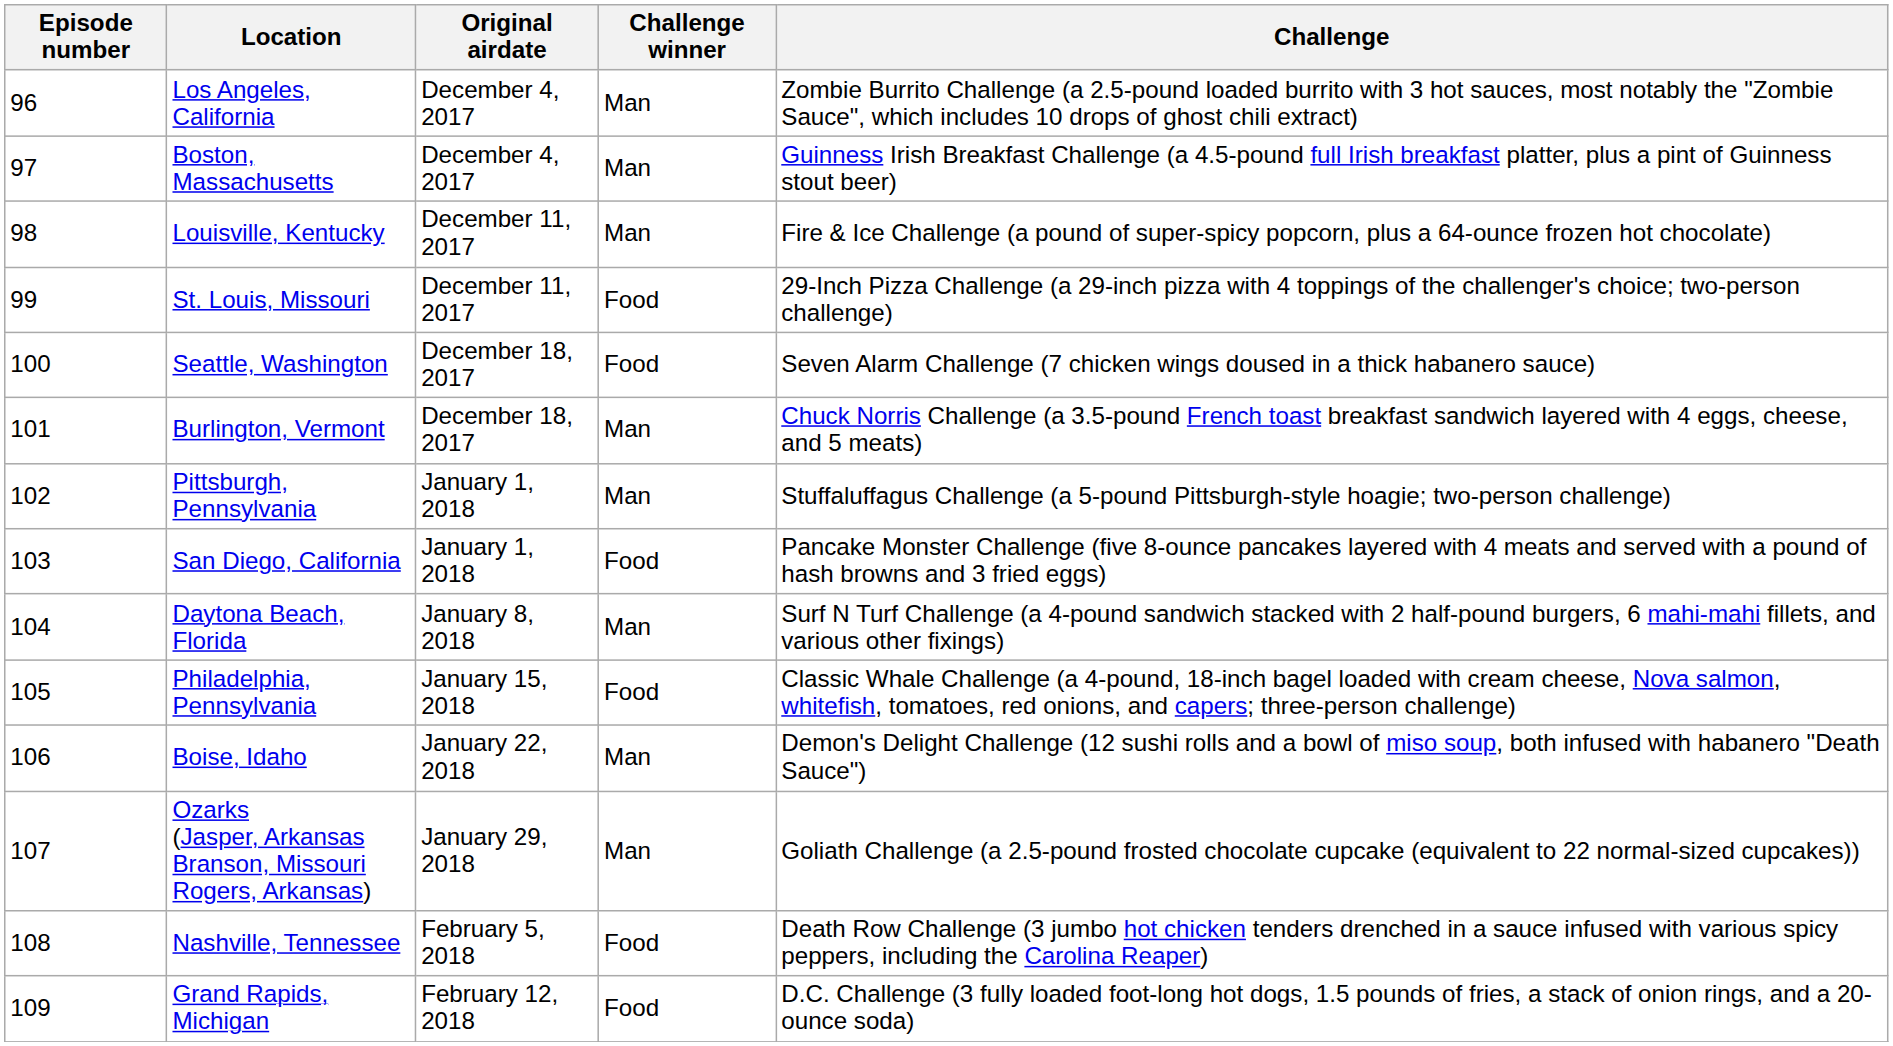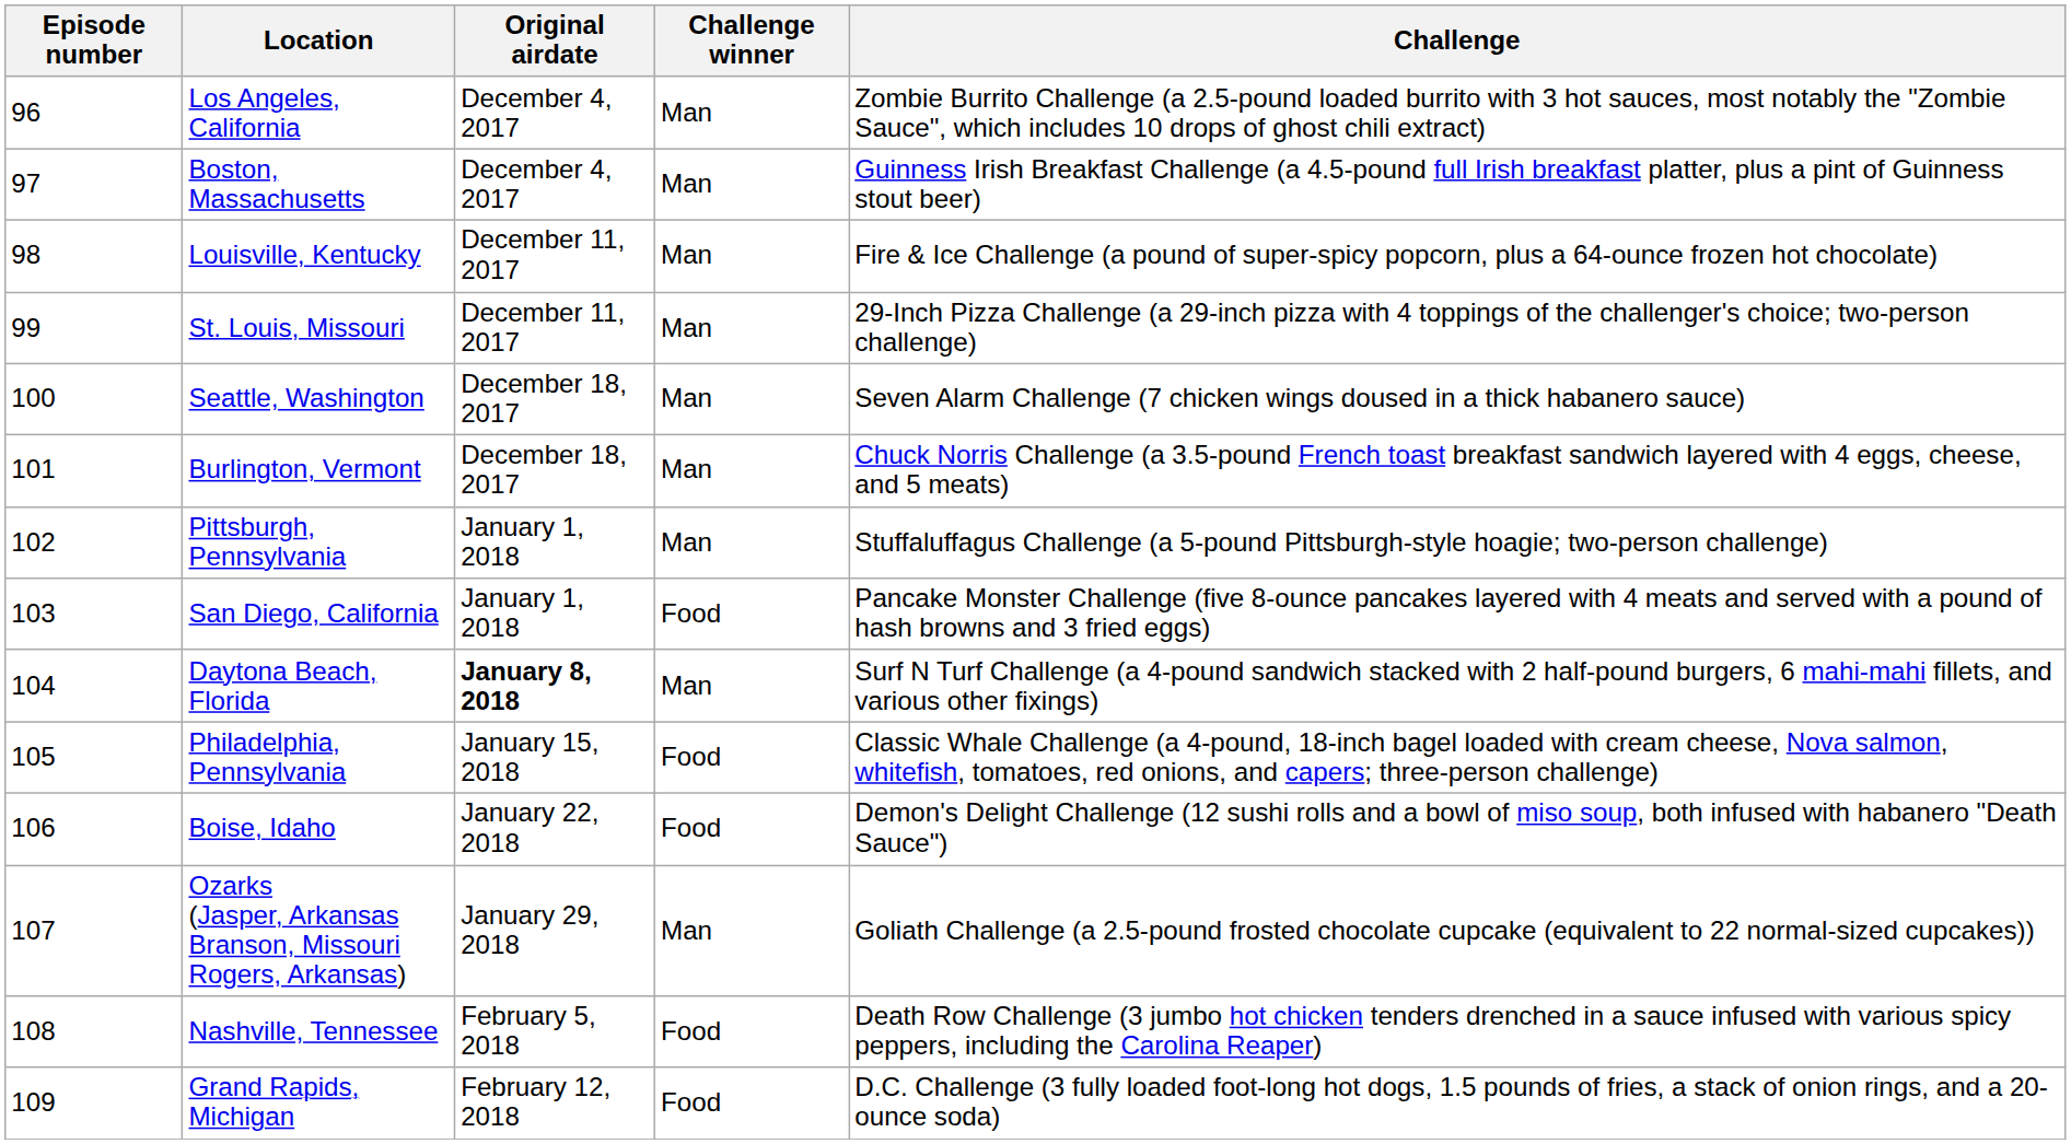 <table class="wikitable sortable" border="2" style="background: White;">
 <tr>
 <th>Episode number</th>
 <th>Location</th>
 <th>Original airdate</th>
 <th>Challenge winner</th>
 <th>Challenge</th>
 </tr>
 <tr>
 <td>96</td>
 <td><a href='#'>Los Angeles, California</a></td>
 <td>December 4, 2017</td>
 <td>Man</td>
 <td>Zombie Burrito Challenge (a 2.5-pound loaded burrito with 3 hot sauces, most notably the "Zombie Sauce", which includes 10 drops of ghost chili extract)</td>
 </tr>
 <tr>
 <td>97</td>
 <td><a href='#'>Boston, Massachusetts</a></td>
 <td>December 4, 2017</td>
 <td>Man</td>
 <td><a href='#'>Guinness</a> Irish Breakfast Challenge (a 4.5-pound <a href='#'>full Irish breakfast</a> platter, plus a pint of Guinness stout beer)</td>
 </tr>
 <tr>
 <td>98</td>
 <td><a href='#'>Louisville, Kentucky</a></td>
 <td>December 11, 2017</td>
 <td>Man</td>
 <td>Fire & Ice Challenge (a pound of super-spicy popcorn, plus a 64-ounce frozen hot chocolate)</td>
 </tr>
 <tr>
 <td>99</td>
 <td><a href='#'>St. Louis, Missouri</a></td>
 <td>December 11, 2017</td>
-<td>Food</td>
+<td>Man</td>
 <td>29-Inch Pizza Challenge (a 29-inch pizza with 4 toppings of the challenger's choice; two-person challenge)</td>
 </tr>
 <tr>
 <td>100</td>
 <td><a href='#'>Seattle, Washington</a></td>
 <td>December 18, 2017</td>
-<td>Food</td>
+<td>Man</td>
 <td>Seven Alarm Challenge (7 chicken wings doused in a thick habanero sauce)</td>
 </tr>
 <tr>
 <td>101</td>
 <td><a href='#'>Burlington, Vermont</a></td>
 <td>December 18, 2017</td>
 <td>Man</td>
 <td><a href='#'>Chuck Norris</a> Challenge (a 3.5-pound <a href='#'>French toast</a> breakfast sandwich layered with 4 eggs, cheese, and 5 meats)</td>
 </tr>
 <tr>
 <td>102</td>
 <td><a href='#'>Pittsburgh, Pennsylvania</a></td>
 <td>January 1, 2018</td>
 <td>Man</td>
 <td>Stuffaluffagus Challenge (a 5-pound Pittsburgh-style hoagie; two-person challenge)</td>
 </tr>
 <tr>
 <td>103</td>
 <td><a href='#'>San Diego, California</a></td>
 <td>January 1, 2018</td>
 <td>Food</td>
 <td>Pancake Monster Challenge (five 8-ounce pancakes layered with 4 meats and served with a pound of hash browns and 3 fried eggs)</td>
 </tr>
 <tr>
 <td>104</td>
 <td><a href='#'>Daytona Beach, Florida</a></td>
-<td>January 8, 2018</td>
+<td><strong>January 8, 2018</strong></td>
 <td>Man</td>
 <td>Surf N Turf Challenge (a 4-pound sandwich stacked with 2 half-pound burgers, 6 <a href='#'>mahi-mahi</a> fillets, and various other fixings)</td>
 </tr>
 <tr>
 <td>105</td>
 <td><a href='#'>Philadelphia, Pennsylvania</a></td>
 <td>January 15, 2018</td>
 <td>Food</td>
 <td>Classic Whale Challenge (a 4-pound, 18-inch bagel loaded with cream cheese, <a href='#'>Nova salmon</a>, <a href='#'>whitefish</a>, tomatoes, red onions, and <a href='#'>capers</a>; three-person challenge)</td>
 </tr>
 <tr>
 <td>106</td>
 <td><a href='#'>Boise, Idaho</a></td>
 <td>January 22, 2018</td>
-<td>Man</td>
+<td>Food</td>
 <td>Demon's Delight Challenge (12 sushi rolls and a bowl of <a href='#'>miso soup</a>, both infused with habanero "Death Sauce")</td>
 </tr>
 <tr>
 <td>107</td>
 <td><a href='#'>Ozarks</a><br> (<a href='#'>Jasper, Arkansas</a><br><a href='#'>Branson, Missouri</a><br><a href='#'>Rogers, Arkansas</a>)</td>
 <td>January 29, 2018</td>
 <td>Man</td>
 <td>Goliath Challenge (a 2.5-pound frosted chocolate cupcake (equivalent to 22 normal-sized cupcakes))</td>
 </tr>
 <tr>
 <td>108</td>
 <td><a href='#'>Nashville, Tennessee</a></td>
 <td>February 5, 2018</td>
 <td>Food</td>
 <td>Death Row Challenge (3 jumbo <a href='#'>hot chicken</a> tenders drenched in a sauce infused with various spicy peppers, including the <a href='#'>Carolina Reaper</a>)</td>
 </tr>
 <tr>
 <td>109</td>
 <td><a href='#'>Grand Rapids, Michigan</a></td>
 <td>February 12, 2018</td>
 <td>Food</td>
 <td>D.C. Challenge (3 fully loaded foot-long hot dogs, 1.5 pounds of fries, a stack of onion rings, and a 20-ounce soda)</td>
 </tr>
 <tr>
 </tr>
 </table>
